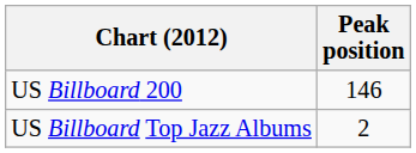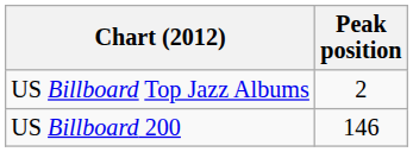 <table class="wikitable">
 <tr>
 <th>Chart (2012)</th>
 <th>Peak<br>position</th>
 </tr>
 <tr>
+<td>US <a href='#'><em>Billboard</em></a> <a href='#'>Top Jazz Albums</a></td>
+<td align="center">2</td>
+</tr>
+<tr>
 <td>US <a href='#'><em>Billboard</em> 200</a></td>
 <td align="center">146</td>
 </tr>
-<tr>
-<td>US <a href='#'><em>Billboard</em></a> <a href='#'>Top Jazz Albums</a></td>
-<td align="center">2</td>
-</tr>
 </table>
